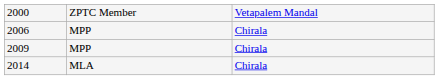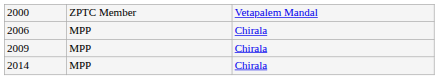 <table class="wikitable sortable" style="background:#f5f5f5; width:100%;">
 <tr>
 <td>2000</td>
 <td>ZPTC Member</td>
 <td><a href='#'>Vetapalem Mandal</a></td>
 </tr>
 <tr>
 <td>2006</td>
 <td>MPP</td>
 <td><a href='#'>Chirala</a></td>
 </tr>
 <tr>
 <td>2009</td>
 <td>MPP</td>
 <td><a href='#'>Chirala</a></td>
 </tr>
 <tr>
 <td>2014</td>
-<td>MLA</td>
+<td>MPP</td>
 <td><a href='#'>Chirala</a></td>
 </tr>
 </table>
